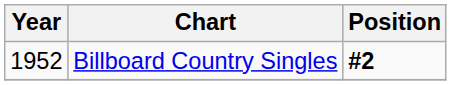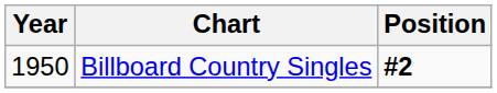 <table class="wikitable">
 <tr>
 <th>Year</th>
 <th>Chart</th>
 <th>Position</th>
 </tr>
 <tr>
-<td>1952</td>
+<td>1950</td>
 <td><a href='#'>Billboard Country Singles</a></td>
 <td><strong>#2</strong></td>
 </tr>
 <tr>
 </tr>
 </table>
